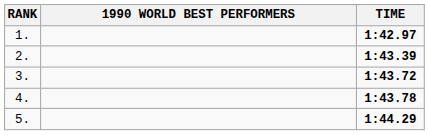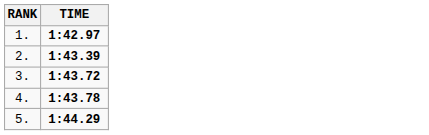 <table class="wikitable" style="border-collapse: collapse; font-size: 90%;">
 <tr>
 <th>RANK</th>
-<th align="center" style="width: 25em">1990 WORLD BEST PERFORMERS</th>
 <th align="center" style="width: 5em">TIME</th>
 </tr>
 <tr>
 <td align="center">1.</td>
-<td></td>
 <td align="center"><strong>1:42.97</strong></td>
 </tr>
 <tr>
 <td align="center">2.</td>
-<td></td>
 <td align="center"><strong>1:43.39</strong></td>
 </tr>
 <tr>
 <td align="center">3.</td>
-<td></td>
 <td align="center"><strong>1:43.72</strong></td>
 </tr>
 <tr>
 <td align="center">4.</td>
-<td></td>
 <td align="center"><strong>1:43.78</strong></td>
 </tr>
 <tr>
 <td align="center">5.</td>
-<td></td>
 <td align="center"><strong>1:44.29</strong></td>
 </tr>
 </table>
